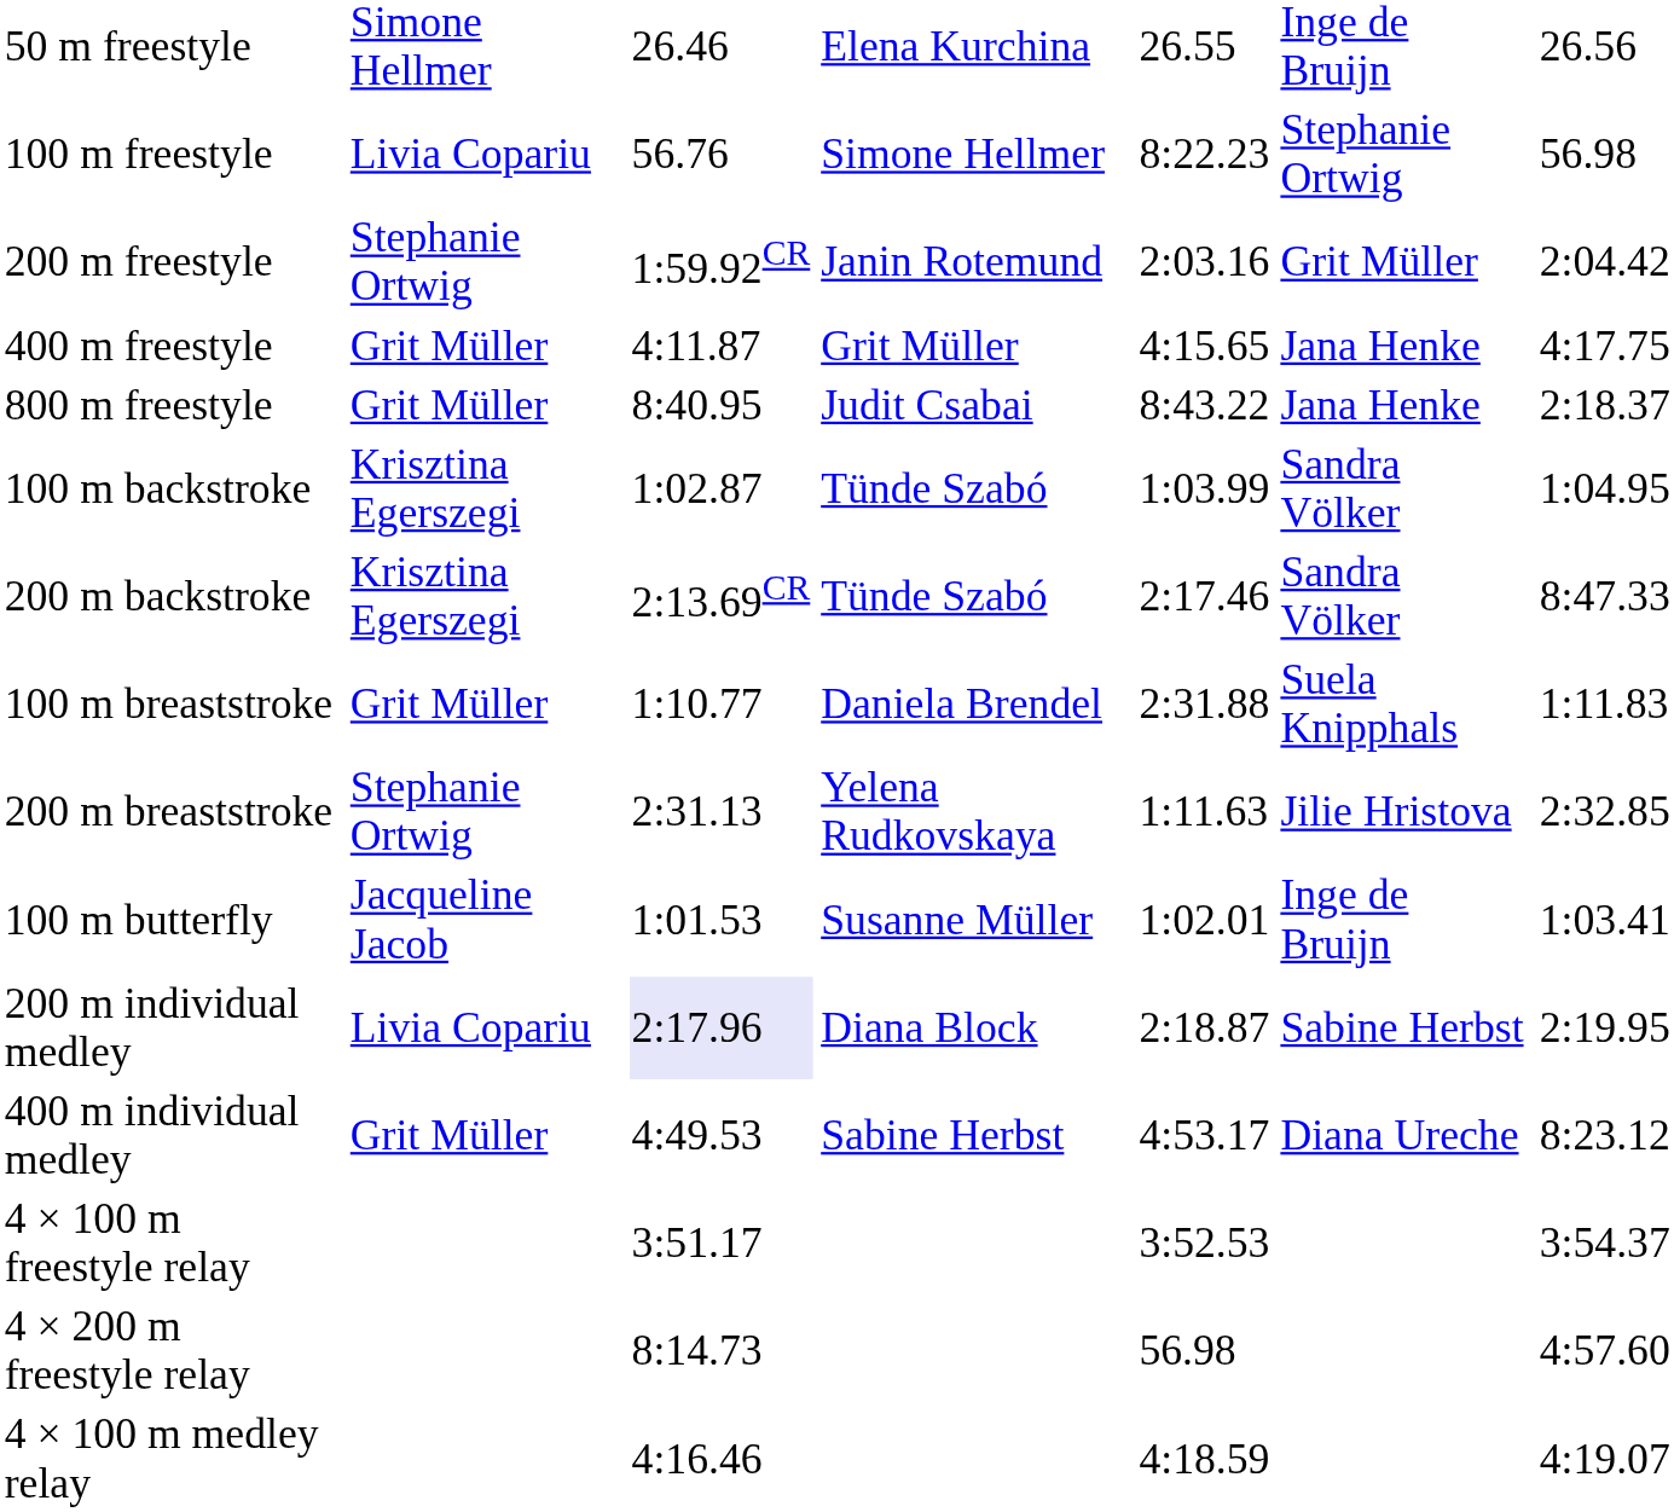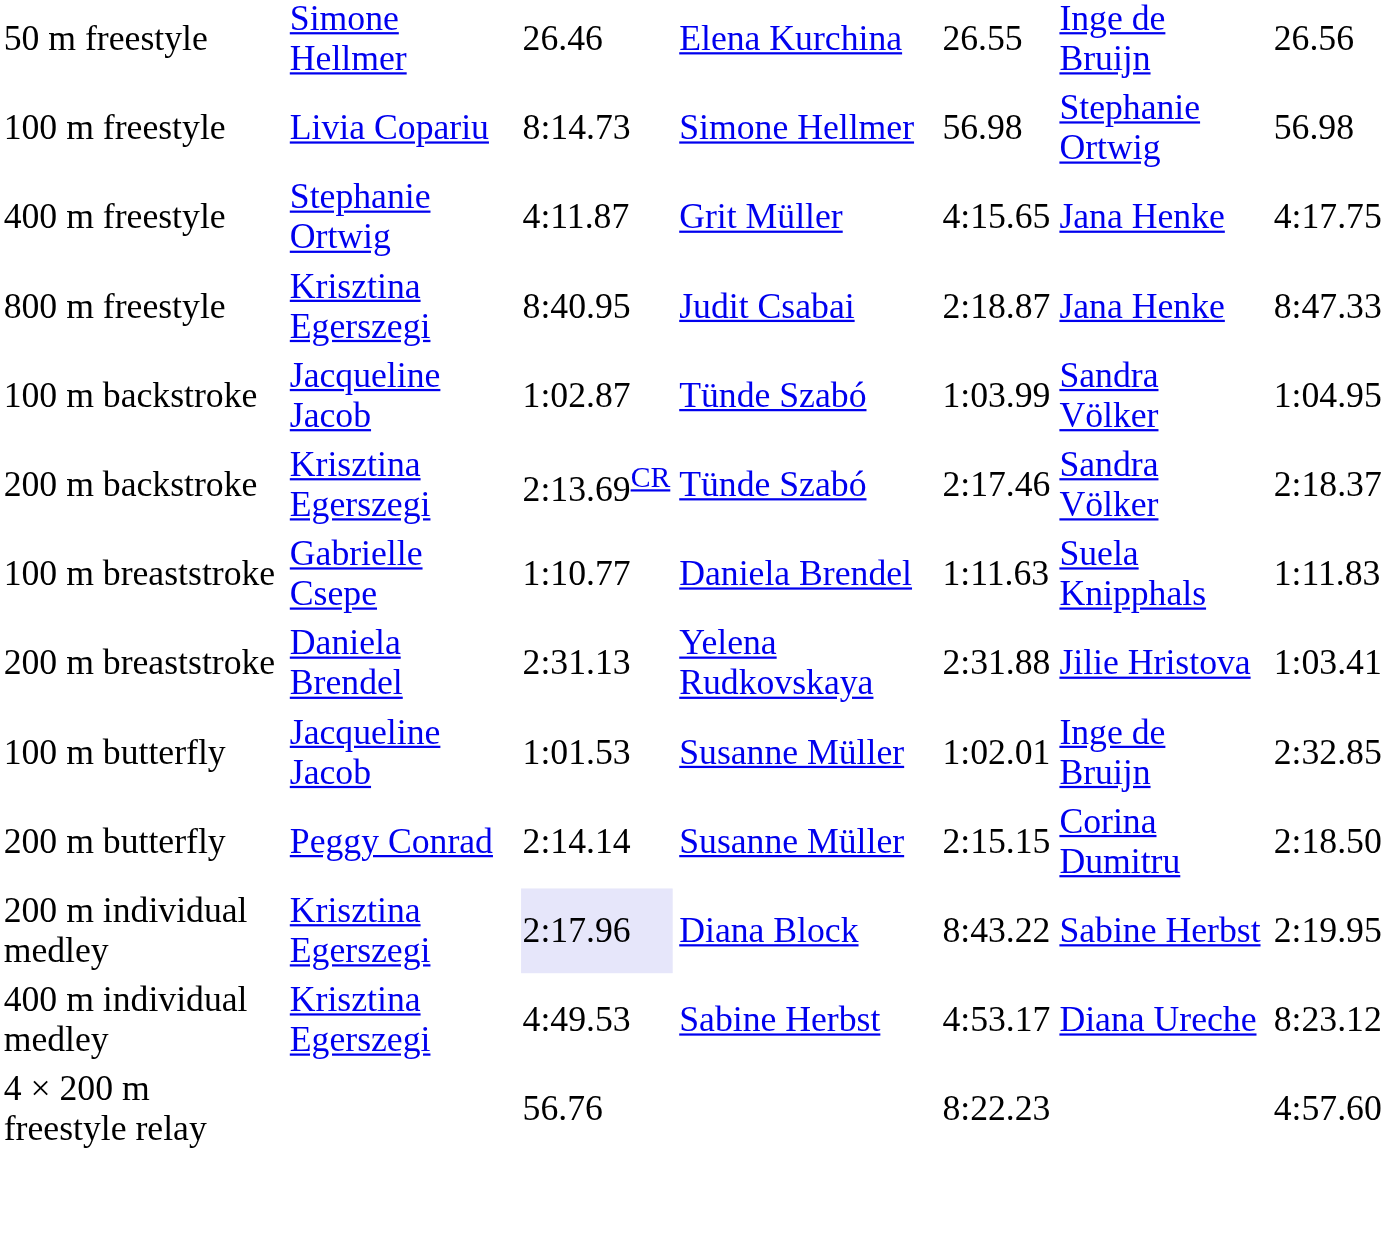 <table>
 <tr>
 <td>50 m freestyle</td>
 <td><a href='#'>Simone Hellmer</a><br><small></small></td>
 <td>26.46</td>
 <td><a href='#'>Elena Kurchina</a><br><small></small></td>
 <td>26.55</td>
 <td><a href='#'>Inge de Bruijn</a><br><small></small></td>
 <td>26.56</td>
 </tr>
 <tr>
 <td>100 m freestyle</td>
 <td><a href='#'>Livia Copariu</a><br><small></small></td>
-<td>56.76</td>
+<td>8:14.73</td>
 <td><a href='#'>Simone Hellmer</a><br><small></small></td>
-<td>8:22.23</td>
+<td>56.98</td>
 <td><a href='#'>Stephanie Ortwig</a><br><small></small></td>
 <td>56.98</td>
 </tr>
 <tr>
-<td>200 m freestyle</td>
+<td>400 m freestyle</td>
 <td><a href='#'>Stephanie Ortwig</a><br><small></small></td>
-<td>1:59.92<sup><a href='#'>CR</a></sup></td>
-<td><a href='#'>Janin Rotemund</a><br><small></small></td>
-<td>2:03.16</td>
-<td><a href='#'>Grit Müller</a><br><small></small></td>
-<td>2:04.42</td>
-</tr>
-<tr>
-<td>400 m freestyle</td>
-<td><a href='#'>Grit Müller</a><br><small></small></td>
 <td>4:11.87</td>
 <td><a href='#'>Grit Müller</a><br><small></small></td>
 <td>4:15.65</td>
 <td><a href='#'>Jana Henke</a><br><small></small></td>
 <td>4:17.75</td>
 </tr>
 <tr>
 <td>800 m freestyle</td>
-<td><a href='#'>Grit Müller</a><br><small></small></td>
+<td><a href='#'>Krisztina Egerszegi</a><br><small></small></td>
 <td>8:40.95</td>
 <td><a href='#'>Judit Csabai</a><br><small></small></td>
-<td>8:43.22</td>
+<td>2:18.87</td>
 <td><a href='#'>Jana Henke</a><br><small></small></td>
-<td>2:18.37</td>
+<td>8:47.33</td>
 </tr>
 <tr>
 <td>100 m backstroke</td>
-<td><a href='#'>Krisztina Egerszegi</a><br><small></small></td>
+<td><a href='#'>Jacqueline Jacob</a><br><small></small></td>
 <td>1:02.87</td>
 <td><a href='#'>Tünde Szabó</a><br><small></small></td>
 <td>1:03.99</td>
 <td><a href='#'>Sandra Völker</a><br><small></small></td>
 <td>1:04.95</td>
 </tr>
 <tr>
 <td>200 m backstroke</td>
 <td><a href='#'>Krisztina Egerszegi</a><br><small></small></td>
 <td>2:13.69<sup><a href='#'>CR</a></sup></td>
 <td><a href='#'>Tünde Szabó</a><br><small></small></td>
 <td>2:17.46</td>
 <td><a href='#'>Sandra Völker</a><br><small></small></td>
-<td>8:47.33</td>
+<td>2:18.37</td>
 </tr>
 <tr>
 <td>100 m breaststroke</td>
-<td><a href='#'>Grit Müller</a><br><small></small></td>
+<td><a href='#'>Gabrielle Csepe</a><br><small></small></td>
 <td>1:10.77</td>
 <td><a href='#'>Daniela Brendel</a><br><small></small></td>
-<td>2:31.88</td>
+<td>1:11.63</td>
 <td><a href='#'>Suela Knipphals</a><br><small></small></td>
 <td>1:11.83</td>
 </tr>
 <tr>
 <td>200 m breaststroke</td>
-<td><a href='#'>Stephanie Ortwig</a><br><small></small></td>
+<td><a href='#'>Daniela Brendel</a><br><small></small></td>
 <td>2:31.13</td>
 <td><a href='#'>Yelena Rudkovskaya</a><br><small></small></td>
-<td>1:11.63</td>
+<td>2:31.88</td>
 <td><a href='#'>Jilie Hristova</a><br><small></small></td>
-<td>2:32.85</td>
+<td>1:03.41</td>
 </tr>
 <tr>
 <td>100 m butterfly</td>
 <td><a href='#'>Jacqueline Jacob</a><br><small></small></td>
 <td>1:01.53</td>
 <td><a href='#'>Susanne Müller</a><br><small></small></td>
 <td>1:02.01</td>
 <td><a href='#'>Inge de Bruijn</a><br><small></small></td>
-<td>1:03.41</td>
+<td>2:32.85</td>
+</tr>
+<tr>
+<td>200 m butterfly</td>
+<td><a href='#'>Peggy Conrad</a><br><small></small></td>
+<td>2:14.14</td>
+<td><a href='#'>Susanne Müller</a><br><small></small></td>
+<td>2:15.15</td>
+<td><a href='#'>Corina Dumitru</a><br><small></small></td>
+<td>2:18.50</td>
 </tr>
 <tr>
 <td>200 m individual medley</td>
-<td><a href='#'>Livia Copariu</a><br><small></small></td>
+<td><a href='#'>Krisztina Egerszegi</a><br><small></small></td>
 <td style="background: lavender;">2:17.96</td>
 <td><a href='#'>Diana Block</a><br><small></small></td>
-<td>2:18.87</td>
+<td>8:43.22</td>
 <td><a href='#'>Sabine Herbst</a><br><small></small></td>
 <td>2:19.95</td>
 </tr>
 <tr>
 <td>400 m individual medley</td>
-<td><a href='#'>Grit Müller</a><br><small></small></td>
+<td><a href='#'>Krisztina Egerszegi</a><br><small></small></td>
 <td>4:49.53</td>
 <td><a href='#'>Sabine Herbst</a><br><small></small></td>
 <td>4:53.17</td>
 <td><a href='#'>Diana Ureche</a><br><small></small></td>
 <td>8:23.12</td>
 </tr>
 <tr>
-<td>4 × 100 m freestyle relay</td>
-<td></td>
-<td>3:51.17</td>
-<td></td>
-<td>3:52.53</td>
-<td></td>
-<td>3:54.37</td>
-</tr>
-<tr>
 <td>4 × 200 m freestyle relay</td>
 <td></td>
-<td>8:14.73</td>
+<td>56.76</td>
 <td></td>
-<td>56.98</td>
+<td>8:22.23</td>
 <td></td>
 <td>4:57.60</td>
 </tr>
-<tr>
-<td>4 × 100 m medley relay</td>
-<td></td>
-<td>4:16.46</td>
-<td></td>
-<td>4:18.59</td>
-<td></td>
-<td>4:19.07</td>
-</tr>
 </table>
